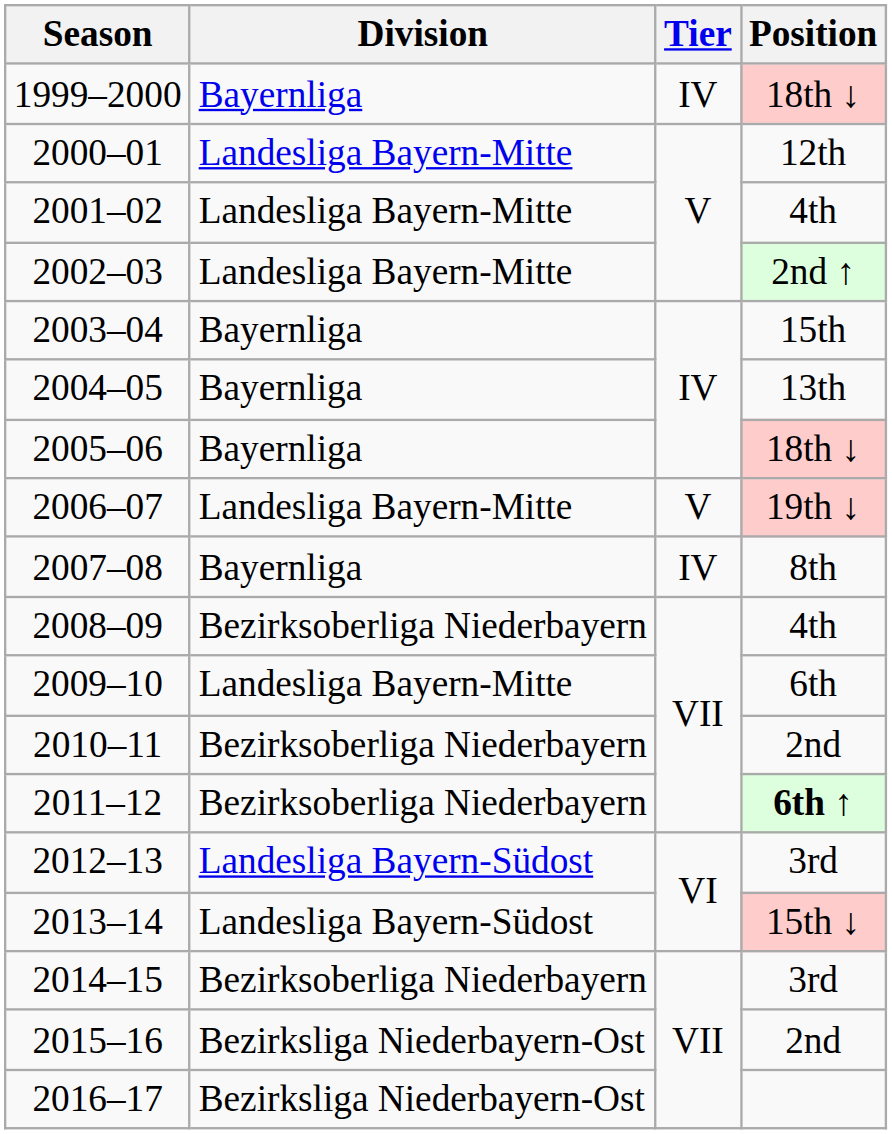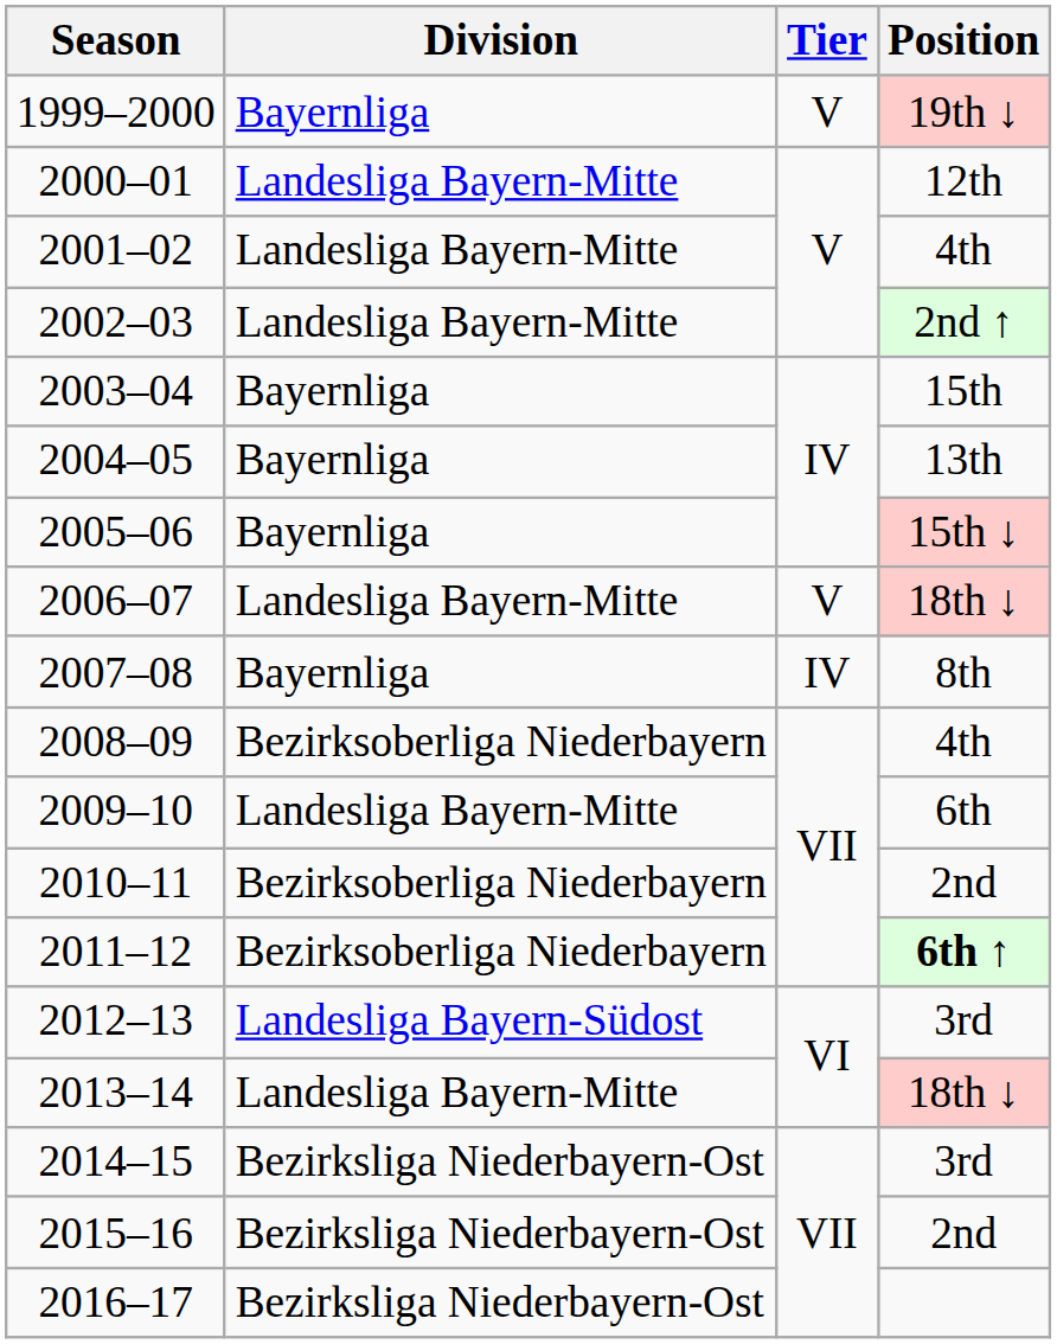 <table class="wikitable">
 <tr>
 <th>Season</th>
 <th>Division</th>
 <th><a href='#'>Tier</a></th>
 <th>Position</th>
 </tr>
 <tr align="center">
 <td>1999–2000</td>
 <td align="left"><a href='#'>Bayernliga</a></td>
-<td>IV</td>
-<td bgcolor="#ffcccc">18th ↓</td>
+<td>V</td>
+<td bgcolor="#ffcccc">19th ↓</td>
 </tr>
 <tr align="center">
 <td>2000–01</td>
 <td align="left"><a href='#'>Landesliga Bayern-Mitte</a></td>
 <td rowspan=3>V</td>
 <td>12th</td>
 </tr>
 <tr align="center">
 <td>2001–02</td>
 <td align="left">Landesliga Bayern-Mitte</td>
 <td>4th</td>
 </tr>
 <tr align="center">
 <td>2002–03</td>
 <td align="left">Landesliga Bayern-Mitte</td>
 <td bgcolor="#ddffdd">2nd ↑</td>
 </tr>
 <tr align="center">
 <td>2003–04</td>
 <td align="left">Bayernliga</td>
 <td rowspan=3>IV</td>
 <td>15th</td>
 </tr>
 <tr align="center">
 <td>2004–05</td>
 <td align="left">Bayernliga</td>
 <td>13th</td>
 </tr>
 <tr align="center">
 <td>2005–06</td>
 <td align="left">Bayernliga</td>
-<td bgcolor="#ffcccc">18th ↓</td>
+<td bgcolor="#ffcccc">15th ↓</td>
 </tr>
 <tr align="center">
 <td>2006–07</td>
 <td align="left">Landesliga Bayern-Mitte</td>
 <td>V</td>
-<td bgcolor="#ffcccc">19th ↓</td>
+<td bgcolor="#ffcccc">18th ↓</td>
 </tr>
 <tr align="center">
 <td>2007–08</td>
 <td align="left">Bayernliga</td>
 <td>IV</td>
 <td>8th</td>
 </tr>
 <tr align="center">
 <td>2008–09</td>
 <td align="left">Bezirksoberliga Niederbayern</td>
 <td rowspan=4>VII</td>
 <td>4th</td>
 </tr>
 <tr align="center">
 <td>2009–10</td>
 <td align="left">Landesliga Bayern-Mitte</td>
 <td>6th</td>
 </tr>
 <tr align="center">
 <td>2010–11</td>
 <td align="left">Bezirksoberliga Niederbayern</td>
 <td>2nd</td>
 </tr>
 <tr align="center">
 <td>2011–12</td>
 <td align="left">Bezirksoberliga Niederbayern</td>
 <td bgcolor="#ddffdd"><strong>6th ↑</strong></td>
 </tr>
 <tr align="center">
 <td>2012–13</td>
 <td align="left"><a href='#'>Landesliga Bayern-Südost</a></td>
 <td rowspan=2>VI</td>
 <td>3rd</td>
 </tr>
 <tr align="center">
 <td>2013–14</td>
-<td align="left">Landesliga Bayern-Südost</td>
-<td bgcolor="#ffcccc">15th ↓</td>
+<td align="left">Landesliga Bayern-Mitte</td>
+<td bgcolor="#ffcccc">18th ↓</td>
 </tr>
 <tr align="center">
 <td>2014–15</td>
-<td align="left">Bezirksoberliga Niederbayern</td>
+<td align="left">Bezirksliga Niederbayern-Ost</td>
 <td rowspan=3>VII</td>
 <td>3rd</td>
 </tr>
 <tr align="center">
 <td>2015–16</td>
 <td align="left">Bezirksliga Niederbayern-Ost</td>
 <td>2nd</td>
 </tr>
 <tr align="center">
 <td>2016–17</td>
 <td align="left">Bezirksliga Niederbayern-Ost</td>
 <td></td>
 </tr>
 </table>
